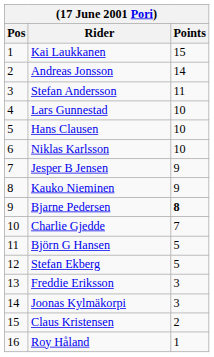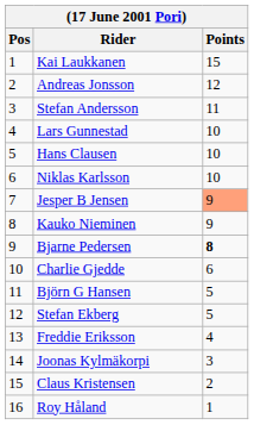 <table class="wikitable">
 <tr>
 <th colspan="6">(17 June 2001  <a href='#'>Pori</a>)</th>
 </tr>
 <tr>
 <th width=20>Pos</th>
 <th width=180>Rider</th>
 <th width=40>Points</th>
 </tr>
 <tr>
 <td>1</td>
 <td style="text-align:left;"> <a href='#'>Kai Laukkanen</a></td>
 <td>15</td>
 </tr>
 <tr>
 <td>2</td>
 <td style="text-align:left;"> <a href='#'>Andreas Jonsson</a></td>
-<td>14</td>
+<td>12</td>
 </tr>
 <tr>
 <td>3</td>
 <td style="text-align:left;"> <a href='#'>Stefan Andersson</a></td>
 <td>11</td>
 </tr>
 <tr>
 <td>4</td>
 <td style="text-align:left;"> <a href='#'>Lars Gunnestad</a></td>
 <td>10</td>
 </tr>
 <tr>
 <td>5</td>
 <td style="text-align:left;"> <a href='#'>Hans Clausen</a></td>
 <td>10</td>
 </tr>
 <tr>
 <td>6</td>
 <td style="text-align:left;"> <a href='#'>Niklas Karlsson</a></td>
 <td>10</td>
 </tr>
 <tr>
 <td>7</td>
 <td style="text-align:left;"> <a href='#'>Jesper B Jensen</a></td>
-<td>9</td>
+<td style="background: lightsalmon;">9</td>
 </tr>
 <tr>
 <td>8</td>
 <td style="text-align:left;"> <a href='#'>Kauko Nieminen</a></td>
 <td>9</td>
 </tr>
 <tr>
 <td>9</td>
 <td style="text-align:left;"> <a href='#'>Bjarne Pedersen</a></td>
 <td><strong>8</strong></td>
 </tr>
 <tr>
 <td>10</td>
 <td style="text-align:left;"> <a href='#'>Charlie Gjedde</a></td>
-<td>7</td>
+<td>6</td>
 </tr>
 <tr>
 <td>11</td>
 <td style="text-align:left;"> <a href='#'>Björn G Hansen</a></td>
 <td>5</td>
 </tr>
 <tr>
 <td>12</td>
 <td style="text-align:left;"> <a href='#'>Stefan Ekberg</a></td>
 <td>5</td>
 </tr>
 <tr>
 <td>13</td>
 <td style="text-align:left;"> <a href='#'>Freddie Eriksson</a></td>
-<td>3</td>
+<td>4</td>
 </tr>
 <tr>
 <td>14</td>
 <td style="text-align:left;"> <a href='#'>Joonas Kylmäkorpi</a></td>
 <td>3</td>
 </tr>
 <tr>
 <td>15</td>
 <td style="text-align:left;"> <a href='#'>Claus Kristensen</a></td>
 <td>2</td>
 </tr>
 <tr>
 <td>16</td>
 <td style="text-align:left;"> <a href='#'>Roy Håland</a></td>
 <td>1</td>
 </tr>
 </table>
